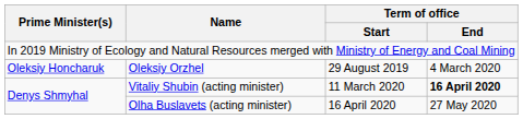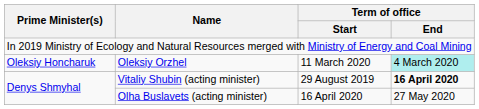 <table class="wikitable">
 <tr>
 <th rowspan="2">Prime Minister(s)</th>
 <th rowspan="2">Name</th>
 <th colspan="2">Term of office</th>
 </tr>
 <tr>
 <th>Start</th>
 <th>End</th>
 </tr>
 <tr>
 <td align=center colspan=4>In 2019 Ministry of Ecology and Natural Resources merged with <a href='#'>Ministry of Energy and Coal Mining</a></td>
 </tr>
 <tr>
 <td><a href='#'>Oleksiy Honcharuk</a></td>
 <td><a href='#'>Oleksiy Orzhel</a></td>
-<td>29 August 2019</td>
-<td>4 March 2020</td>
+<td>11 March 2020</td>
+<td style="background: paleturquoise;">4 March 2020</td>
 </tr>
 <tr>
 <td rowspan=2><a href='#'>Denys Shmyhal</a></td>
 <td><a href='#'>Vitaliy Shubin</a> (acting minister)</td>
-<td>11 March 2020</td>
+<td>29 August 2019</td>
 <td><strong>16 April 2020</strong></td>
 </tr>
 <tr>
 <td><a href='#'>Olha Buslavets</a> (acting minister)</td>
 <td>16 April 2020</td>
 <td>27 May 2020</td>
 </tr>
 </table>
